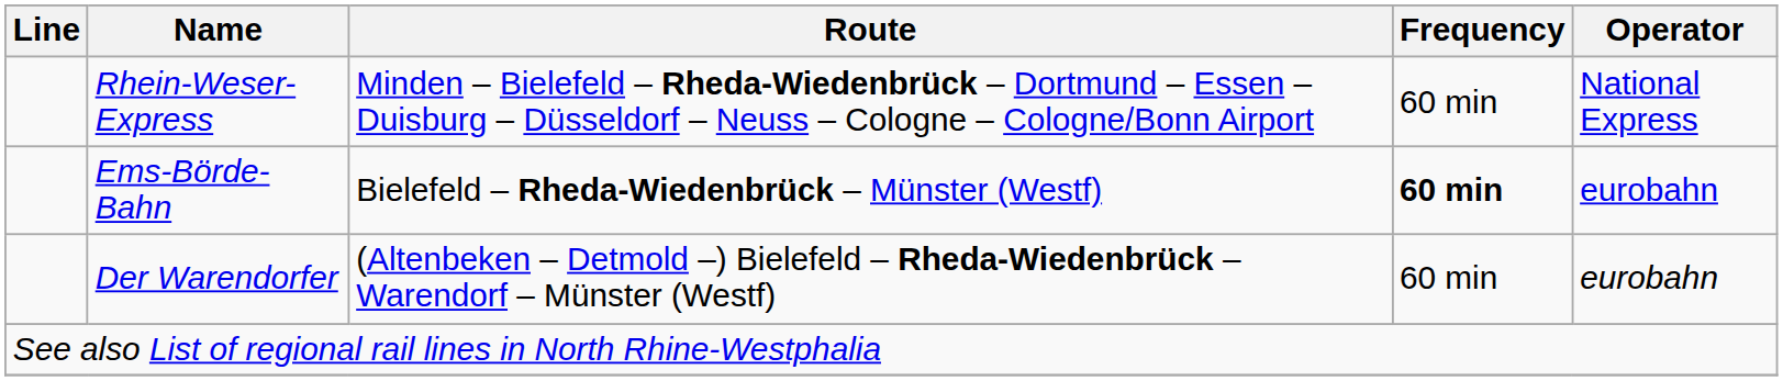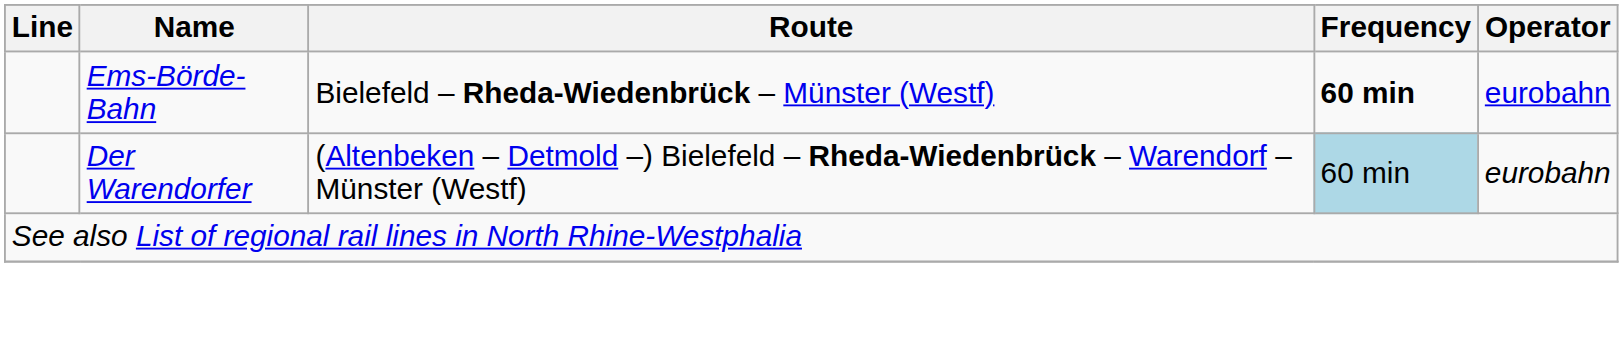 <table class="wikitable">
 <tr>
 <th>Line</th>
 <th>Name</th>
 <th>Route</th>
 <th>Frequency</th>
 <th>Operator</th>
-</tr>
-<tr>
-<td></td>
-<td><em><a href='#'>Rhein-Weser-Express</a></em></td>
-<td><a href='#'>Minden</a> – <a href='#'>Bielefeld</a> – <strong>Rheda-Wiedenbrück</strong> –  <a href='#'>Dortmund</a> – <a href='#'>Essen</a> – <a href='#'>Duisburg</a> – <a href='#'>Düsseldorf</a> – <a href='#'>Neuss</a> – Cologne – <a href='#'>Cologne/Bonn Airport</a></td>
-<td>60 min</td>
-<td><a href='#'>National Express</a></td>
 </tr>
 <tr>
 <td></td>
 <td><em><a href='#'>Ems-Börde-Bahn</a></em></td>
 <td>Bielefeld – <strong>Rheda-Wiedenbrück</strong> –  <a href='#'>Münster (Westf)</a></td>
 <td><strong>60 min</strong></td>
 <td><a href='#'>eurobahn</a></td>
 </tr>
 <tr>
 <td></td>
 <td><em><a href='#'>Der Warendorfer</a></em></td>
 <td>(<a href='#'>Altenbeken</a> – <a href='#'>Detmold</a> –) Bielefeld – <strong>Rheda-Wiedenbrück</strong> – <a href='#'>Warendorf</a> – Münster (Westf)</td>
-<td>60 min</td>
+<td style="background: lightblue;">60 min</td>
 <td><em>eurobahn</em></td>
 </tr>
 <tr>
 <td colspan="5"><em>See also <a href='#'>List of regional rail lines in North Rhine-Westphalia</a></em></td>
 </tr>
 <tr>
 </tr>
 </table>
